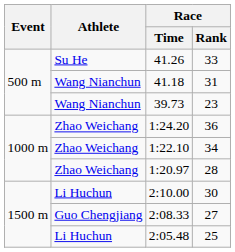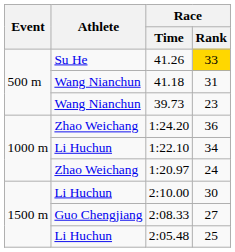 <table class="wikitable" border="1" style="font-size:90%">
 <tr>
 <th rowspan=2>Event</th>
 <th rowspan=2>Athlete</th>
 <th colspan=2>Race</th>
 </tr>
 <tr>
 <th>Time</th>
 <th>Rank</th>
 </tr>
 <tr>
 <td rowspan=3>500 m</td>
 <td><a href='#'>Su He</a></td>
 <td align=center>41.26</td>
-<td align=center>33</td>
+<td align=center style="background: gold;">33</td>
 </tr>
 <tr>
 <td><a href='#'>Wang Nianchun</a></td>
 <td align=center>41.18</td>
 <td align=center>31</td>
 </tr>
 <tr>
 <td><a href='#'>Wang Nianchun</a></td>
 <td align=center>39.73</td>
 <td align=center>23</td>
 </tr>
 <tr>
 <td rowspan=3>1000 m</td>
 <td><a href='#'>Zhao Weichang</a></td>
 <td align=center>1:24.20</td>
 <td align=center>36</td>
 </tr>
 <tr>
-<td><a href='#'>Zhao Weichang</a></td>
+<td><a href='#'>Li Huchun</a></td>
 <td align=center>1:22.10</td>
 <td align=center>34</td>
 </tr>
 <tr>
 <td><a href='#'>Zhao Weichang</a></td>
 <td align=center>1:20.97</td>
-<td align=center>28</td>
+<td align=center>24</td>
 </tr>
 <tr>
 <td rowspan=3>1500 m</td>
 <td><a href='#'>Li Huchun</a></td>
 <td align=center>2:10.00</td>
 <td align=center>30</td>
 </tr>
 <tr>
 <td><a href='#'>Guo Chengjiang</a></td>
 <td align=center>2:08.33</td>
 <td align=center>27</td>
 </tr>
 <tr>
 <td><a href='#'>Li Huchun</a></td>
 <td align=center>2:05.48</td>
 <td align=center>25</td>
 </tr>
 </table>
